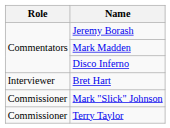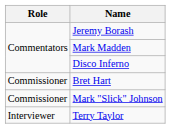 <table class=wikitable style="font-size:90%; margin: 0.5em 0 0.5em 1em; float: right; clear: right;">
 <tr>
 <th>Role</th>
 <th>Name</th>
 </tr>
 <tr>
 <td rowspan=3>Commentators</td>
 <td><a href='#'>Jeremy Borash</a></td>
 </tr>
 <tr>
 <td><a href='#'>Mark Madden</a></td>
 </tr>
 <tr>
 <td><a href='#'>Disco Inferno</a></td>
 </tr>
 <tr>
-<td>Interviewer</td>
+<td>Commissioner</td>
 <td><a href='#'>Bret Hart</a></td>
 </tr>
 <tr>
 <td>Commissioner</td>
 <td><a href='#'>Mark "Slick" Johnson</a></td>
 </tr>
 <tr>
-<td>Commissioner</td>
+<td>Interviewer</td>
 <td><a href='#'>Terry Taylor</a></td>
 </tr>
 </table>
